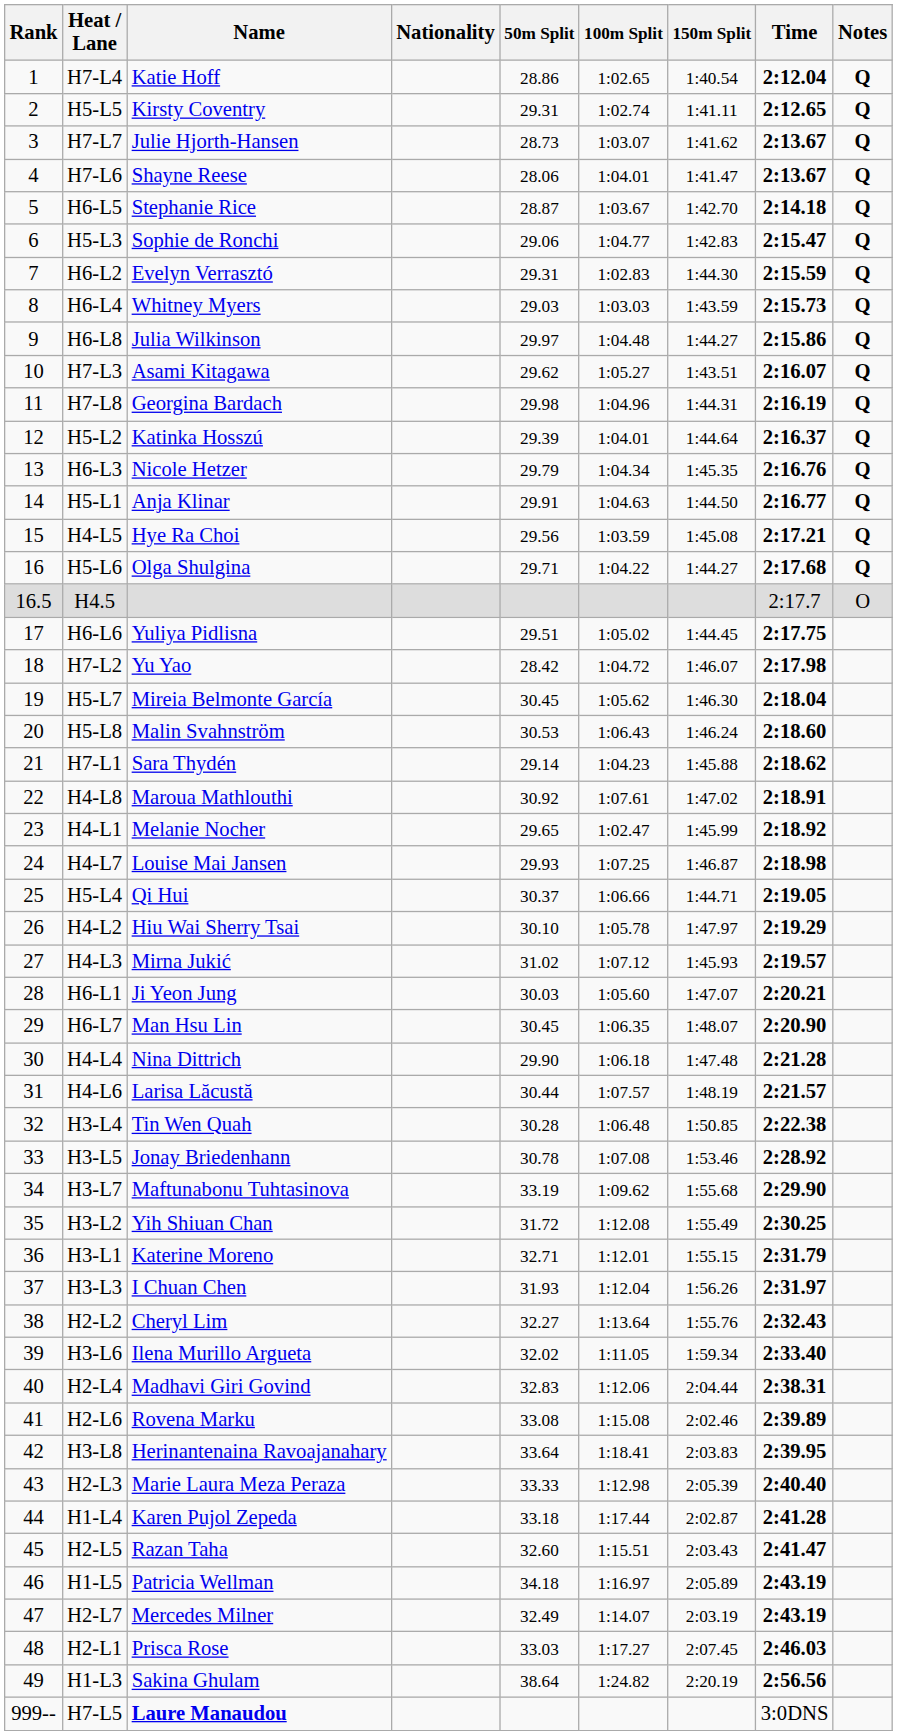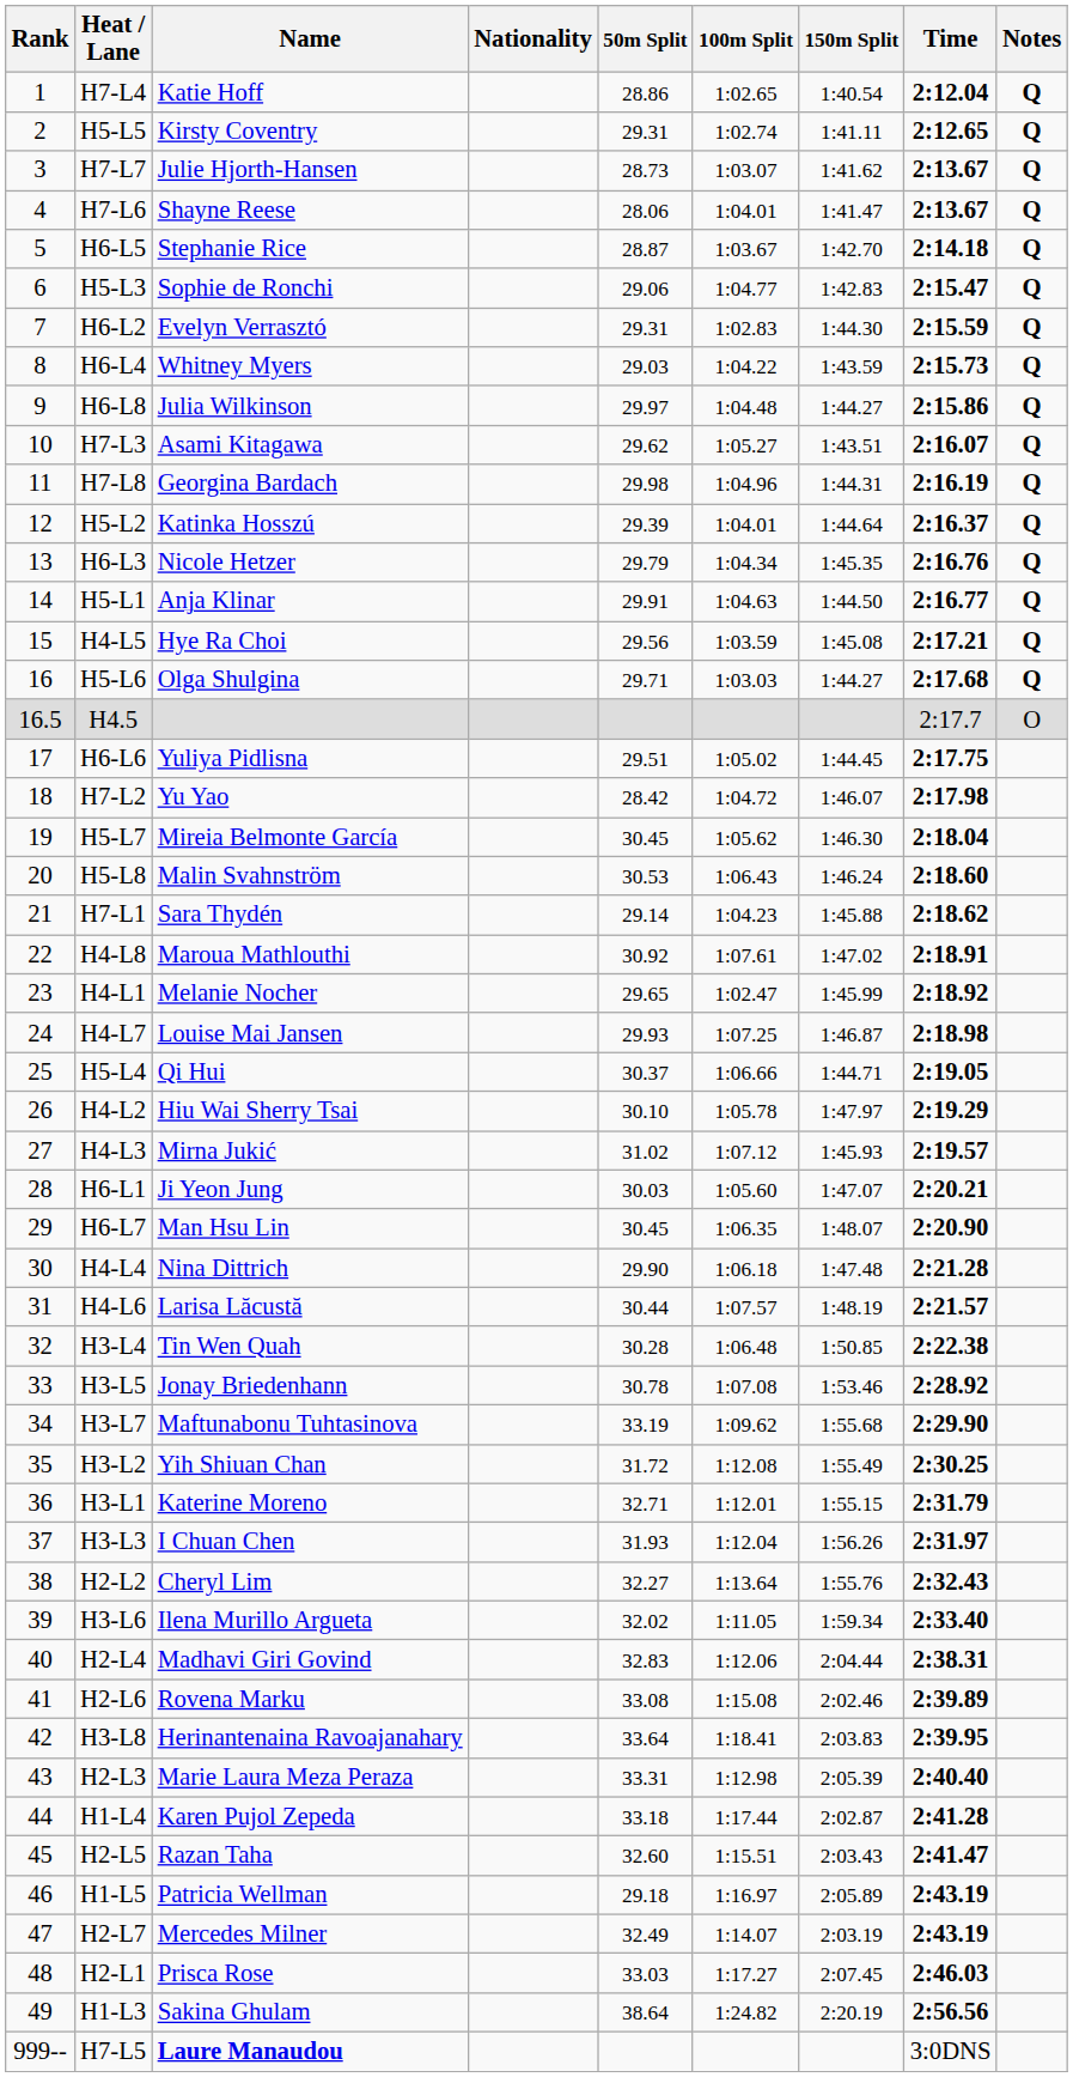 <table class="wikitable sortable" style="text-align:center">
 <tr>
 <th>Rank<br></th>
 <th>Heat /<br>Lane</th>
 <th>Name</th>
 <th>Nationality</th>
 <th><small>50m Split</small><br></th>
 <th><small>100m Split</small><br></th>
 <th><small>150m Split</small><br></th>
 <th>Time</th>
 <th>Notes</th>
 </tr>
 <tr>
 <td>1</td>
 <td>H7-L4</td>
 <td align=left><a href='#'>Katie Hoff</a></td>
 <td align=left></td>
 <td><small>28.86</small></td>
 <td><small>1:02.65</small></td>
 <td><small>1:40.54</small></td>
 <td><strong>2:12.04</strong></td>
 <td><strong>Q</strong></td>
 </tr>
 <tr>
 <td>2</td>
 <td>H5-L5</td>
 <td align=left><a href='#'>Kirsty Coventry</a></td>
 <td align=left></td>
 <td><small>29.31</small></td>
 <td><small>1:02.74</small></td>
 <td><small>1:41.11</small></td>
 <td><strong>2:12.65</strong></td>
 <td><strong>Q</strong></td>
 </tr>
 <tr>
 <td>3</td>
 <td>H7-L7</td>
 <td align=left><a href='#'>Julie Hjorth-Hansen</a></td>
 <td align=left></td>
 <td><small>28.73</small></td>
 <td><small>1:03.07</small></td>
 <td><small>1:41.62</small></td>
 <td><strong>2:13.67</strong></td>
 <td><strong>Q</strong></td>
 </tr>
 <tr>
 <td>4</td>
 <td>H7-L6</td>
 <td align=left><a href='#'>Shayne Reese</a></td>
 <td align=left></td>
 <td><small>28.06</small></td>
 <td><small>1:04.01</small></td>
 <td><small>1:41.47</small></td>
 <td><strong>2:13.67</strong></td>
 <td><strong>Q</strong></td>
 </tr>
 <tr>
 <td>5</td>
 <td>H6-L5</td>
 <td align=left><a href='#'>Stephanie Rice</a></td>
 <td align=left></td>
 <td><small>28.87</small></td>
 <td><small>1:03.67</small></td>
 <td><small>1:42.70</small></td>
 <td><strong>2:14.18</strong></td>
 <td><strong>Q</strong></td>
 </tr>
 <tr>
 <td>6</td>
 <td>H5-L3</td>
 <td align=left><a href='#'>Sophie de Ronchi</a></td>
 <td align=left></td>
 <td><small>29.06</small></td>
 <td><small>1:04.77</small></td>
 <td><small>1:42.83</small></td>
 <td><strong>2:15.47</strong></td>
 <td><strong>Q</strong></td>
 </tr>
 <tr>
 <td>7</td>
 <td>H6-L2</td>
 <td align=left><a href='#'>Evelyn Verrasztó</a></td>
 <td align=left></td>
 <td><small>29.31</small></td>
 <td><small>1:02.83</small></td>
 <td><small>1:44.30</small></td>
 <td><strong>2:15.59</strong></td>
 <td><strong>Q</strong></td>
 </tr>
 <tr>
 <td>8</td>
 <td>H6-L4</td>
 <td align=left><a href='#'>Whitney Myers</a></td>
 <td align=left></td>
 <td><small>29.03</small></td>
-<td><small>1:03.03</small></td>
+<td><small>1:04.22</small></td>
 <td><small>1:43.59</small></td>
 <td><strong>2:15.73</strong></td>
 <td><strong>Q</strong></td>
 </tr>
 <tr>
 <td>9</td>
 <td>H6-L8</td>
 <td align=left><a href='#'>Julia Wilkinson</a></td>
 <td align=left></td>
 <td><small>29.97</small></td>
 <td><small>1:04.48</small></td>
 <td><small>1:44.27</small></td>
 <td><strong>2:15.86</strong></td>
 <td><strong>Q</strong></td>
 </tr>
 <tr>
 <td>10</td>
 <td>H7-L3</td>
 <td align=left><a href='#'>Asami Kitagawa</a></td>
 <td align=left></td>
 <td><small>29.62</small></td>
 <td><small>1:05.27</small></td>
 <td><small>1:43.51</small></td>
 <td><strong>2:16.07</strong></td>
 <td><strong>Q</strong></td>
 </tr>
 <tr>
 <td>11</td>
 <td>H7-L8</td>
 <td align=left><a href='#'>Georgina Bardach</a></td>
 <td align=left></td>
 <td><small>29.98</small></td>
 <td><small>1:04.96</small></td>
 <td><small>1:44.31</small></td>
 <td><strong>2:16.19</strong></td>
 <td><strong>Q</strong></td>
 </tr>
 <tr>
 <td>12</td>
 <td>H5-L2</td>
 <td align=left><a href='#'>Katinka Hosszú</a></td>
 <td align=left></td>
 <td><small>29.39</small></td>
 <td><small>1:04.01</small></td>
 <td><small>1:44.64</small></td>
 <td><strong>2:16.37</strong></td>
 <td><strong>Q</strong></td>
 </tr>
 <tr>
 <td>13</td>
 <td>H6-L3</td>
 <td align=left><a href='#'>Nicole Hetzer</a></td>
 <td align=left></td>
 <td><small>29.79</small></td>
 <td><small>1:04.34</small></td>
 <td><small>1:45.35</small></td>
 <td><strong>2:16.76</strong></td>
 <td><strong>Q</strong></td>
 </tr>
 <tr>
 <td>14</td>
 <td>H5-L1</td>
 <td align=left><a href='#'>Anja Klinar</a></td>
 <td align=left></td>
 <td><small>29.91</small></td>
 <td><small>1:04.63</small></td>
 <td><small>1:44.50</small></td>
 <td><strong>2:16.77</strong></td>
 <td><strong>Q</strong></td>
 </tr>
 <tr>
 <td>15</td>
 <td>H4-L5</td>
 <td align=left><a href='#'>Hye Ra Choi</a></td>
 <td align=left></td>
 <td><small>29.56</small></td>
 <td><small>1:03.59</small></td>
 <td><small>1:45.08</small></td>
 <td><strong>2:17.21</strong></td>
 <td><strong>Q</strong></td>
 </tr>
 <tr>
 <td>16</td>
 <td>H5-L6</td>
 <td align=left><a href='#'>Olga Shulgina</a></td>
 <td align=left></td>
 <td><small>29.71</small></td>
-<td><small>1:04.22</small></td>
+<td><small>1:03.03</small></td>
 <td><small>1:44.27</small></td>
 <td><strong>2:17.68</strong></td>
 <td><strong>Q</strong></td>
 </tr>
 <tr bgcolor=#DDDDDD>
 <td><span>16.5</span></td>
 <td><span>H4.5</span></td>
 <td></td>
 <td></td>
 <td></td>
 <td></td>
 <td></td>
 <td><span>2:17.7</span></td>
 <td><span>O</span></td>
 </tr>
 <tr>
 <td>17</td>
 <td>H6-L6</td>
 <td align=left><a href='#'>Yuliya Pidlisna</a></td>
 <td align=left></td>
 <td><small>29.51</small></td>
 <td><small>1:05.02</small></td>
 <td><small>1:44.45</small></td>
 <td><strong>2:17.75</strong></td>
 <td></td>
 </tr>
 <tr>
 <td>18</td>
 <td>H7-L2</td>
 <td align=left><a href='#'>Yu Yao</a></td>
 <td align=left></td>
 <td><small>28.42</small></td>
 <td><small>1:04.72</small></td>
 <td><small>1:46.07</small></td>
 <td><strong>2:17.98</strong></td>
 <td></td>
 </tr>
 <tr>
 <td>19</td>
 <td>H5-L7</td>
 <td align=left><a href='#'>Mireia Belmonte García</a></td>
 <td align=left></td>
 <td><small>30.45</small></td>
 <td><small>1:05.62</small></td>
 <td><small>1:46.30</small></td>
 <td><strong>2:18.04</strong></td>
 <td></td>
 </tr>
 <tr>
 <td>20</td>
 <td>H5-L8</td>
 <td align=left><a href='#'>Malin Svahnström</a></td>
 <td align=left></td>
 <td><small>30.53</small></td>
 <td><small>1:06.43</small></td>
 <td><small>1:46.24</small></td>
 <td><strong>2:18.60</strong></td>
 <td></td>
 </tr>
 <tr>
 <td>21</td>
 <td>H7-L1</td>
 <td align=left><a href='#'>Sara Thydén</a></td>
 <td align=left></td>
 <td><small>29.14</small></td>
 <td><small>1:04.23</small></td>
 <td><small>1:45.88</small></td>
 <td><strong>2:18.62</strong></td>
 <td></td>
 </tr>
 <tr>
 <td>22</td>
 <td>H4-L8</td>
 <td align=left><a href='#'>Maroua Mathlouthi</a></td>
 <td align=left></td>
 <td><small>30.92</small></td>
 <td><small>1:07.61</small></td>
 <td><small>1:47.02</small></td>
 <td><strong>2:18.91</strong></td>
 <td></td>
 </tr>
 <tr>
 <td>23</td>
 <td>H4-L1</td>
 <td align=left><a href='#'>Melanie Nocher</a></td>
 <td align=left></td>
 <td><small>29.65</small></td>
 <td><small>1:02.47</small></td>
 <td><small>1:45.99</small></td>
 <td><strong>2:18.92</strong></td>
 <td></td>
 </tr>
 <tr>
 <td>24</td>
 <td>H4-L7</td>
 <td align=left><a href='#'>Louise Mai Jansen</a></td>
 <td align=left></td>
 <td><small>29.93</small></td>
 <td><small>1:07.25</small></td>
 <td><small>1:46.87</small></td>
 <td><strong>2:18.98</strong></td>
 <td></td>
 </tr>
 <tr>
 <td>25</td>
 <td>H5-L4</td>
 <td align=left><a href='#'>Qi Hui</a></td>
 <td align=left></td>
 <td><small>30.37</small></td>
 <td><small>1:06.66</small></td>
 <td><small>1:44.71</small></td>
 <td><strong>2:19.05</strong></td>
 <td></td>
 </tr>
 <tr>
 <td>26</td>
 <td>H4-L2</td>
 <td align=left><a href='#'>Hiu Wai Sherry Tsai</a></td>
 <td align=left></td>
 <td><small>30.10</small></td>
 <td><small>1:05.78</small></td>
 <td><small>1:47.97</small></td>
 <td><strong>2:19.29</strong></td>
 <td></td>
 </tr>
 <tr>
 <td>27</td>
 <td>H4-L3</td>
 <td align=left><a href='#'>Mirna Jukić</a></td>
 <td align=left></td>
 <td><small>31.02</small></td>
 <td><small>1:07.12</small></td>
 <td><small>1:45.93</small></td>
 <td><strong>2:19.57</strong></td>
 <td></td>
 </tr>
 <tr>
 <td>28</td>
 <td>H6-L1</td>
 <td align=left><a href='#'>Ji Yeon Jung</a></td>
 <td align=left></td>
 <td><small>30.03</small></td>
 <td><small>1:05.60</small></td>
 <td><small>1:47.07</small></td>
 <td><strong>2:20.21</strong></td>
 <td></td>
 </tr>
 <tr>
 <td>29</td>
 <td>H6-L7</td>
 <td align=left><a href='#'>Man Hsu Lin</a></td>
 <td align=left></td>
 <td><small>30.45</small></td>
 <td><small>1:06.35</small></td>
 <td><small>1:48.07</small></td>
 <td><strong>2:20.90</strong></td>
 <td></td>
 </tr>
 <tr>
 <td>30</td>
 <td>H4-L4</td>
 <td align=left><a href='#'>Nina Dittrich</a></td>
 <td align=left></td>
 <td><small>29.90</small></td>
 <td><small>1:06.18</small></td>
 <td><small>1:47.48</small></td>
 <td><strong>2:21.28</strong></td>
 <td></td>
 </tr>
 <tr>
 <td>31</td>
 <td>H4-L6</td>
 <td align=left><a href='#'>Larisa Lăcustă</a></td>
 <td align=left></td>
 <td><small>30.44</small></td>
 <td><small>1:07.57</small></td>
 <td><small>1:48.19</small></td>
 <td><strong>2:21.57</strong></td>
 <td></td>
 </tr>
 <tr>
 <td>32</td>
 <td>H3-L4</td>
 <td align=left><a href='#'>Tin Wen Quah</a></td>
 <td align=left></td>
 <td><small>30.28</small></td>
 <td><small>1:06.48</small></td>
 <td><small>1:50.85</small></td>
 <td><strong>2:22.38</strong></td>
 <td></td>
 </tr>
 <tr>
 <td>33</td>
 <td>H3-L5</td>
 <td align=left><a href='#'>Jonay Briedenhann</a></td>
 <td align=left></td>
 <td><small>30.78</small></td>
 <td><small>1:07.08</small></td>
 <td><small>1:53.46</small></td>
 <td><strong>2:28.92</strong></td>
 <td></td>
 </tr>
 <tr>
 <td>34</td>
 <td>H3-L7</td>
 <td align=left><a href='#'>Maftunabonu Tuhtasinova</a></td>
 <td align=left></td>
 <td><small>33.19</small></td>
 <td><small>1:09.62</small></td>
 <td><small>1:55.68</small></td>
 <td><strong>2:29.90</strong></td>
 <td></td>
 </tr>
 <tr>
 <td>35</td>
 <td>H3-L2</td>
 <td align=left><a href='#'>Yih Shiuan Chan</a></td>
 <td align=left></td>
 <td><small>31.72</small></td>
 <td><small>1:12.08</small></td>
 <td><small>1:55.49</small></td>
 <td><strong>2:30.25</strong></td>
 <td></td>
 </tr>
 <tr>
 <td>36</td>
 <td>H3-L1</td>
 <td align=left><a href='#'>Katerine Moreno</a></td>
 <td align=left></td>
 <td><small>32.71</small></td>
 <td><small>1:12.01</small></td>
 <td><small>1:55.15</small></td>
 <td><strong>2:31.79</strong></td>
 <td></td>
 </tr>
 <tr>
 <td>37</td>
 <td>H3-L3</td>
 <td align=left><a href='#'>I Chuan Chen</a></td>
 <td align=left></td>
 <td><small>31.93</small></td>
 <td><small>1:12.04</small></td>
 <td><small>1:56.26</small></td>
 <td><strong>2:31.97</strong></td>
 <td></td>
 </tr>
 <tr>
 <td>38</td>
 <td>H2-L2</td>
 <td align=left><a href='#'>Cheryl Lim</a></td>
 <td align=left></td>
 <td><small>32.27</small></td>
 <td><small>1:13.64</small></td>
 <td><small>1:55.76</small></td>
 <td><strong>2:32.43</strong></td>
 <td></td>
 </tr>
 <tr>
 <td>39</td>
 <td>H3-L6</td>
 <td align=left><a href='#'>Ilena Murillo Argueta</a></td>
 <td align=left></td>
 <td><small>32.02</small></td>
 <td><small>1:11.05</small></td>
 <td><small>1:59.34</small></td>
 <td><strong>2:33.40</strong></td>
 <td></td>
 </tr>
 <tr>
 <td>40</td>
 <td>H2-L4</td>
 <td align=left><a href='#'>Madhavi Giri Govind</a></td>
 <td align=left></td>
 <td><small>32.83</small></td>
 <td><small>1:12.06</small></td>
 <td><small>2:04.44</small></td>
 <td><strong>2:38.31</strong></td>
 <td></td>
 </tr>
 <tr>
 <td>41</td>
 <td>H2-L6</td>
 <td align=left><a href='#'>Rovena Marku</a></td>
 <td align=left></td>
 <td><small>33.08</small></td>
 <td><small>1:15.08</small></td>
 <td><small>2:02.46</small></td>
 <td><strong>2:39.89</strong></td>
 <td></td>
 </tr>
 <tr>
 <td>42</td>
 <td>H3-L8</td>
 <td align=left><a href='#'>Herinantenaina Ravoajanahary</a></td>
 <td align=left></td>
 <td><small>33.64</small></td>
 <td><small>1:18.41</small></td>
 <td><small>2:03.83</small></td>
 <td><strong>2:39.95</strong></td>
 <td></td>
 </tr>
 <tr>
 <td>43</td>
 <td>H2-L3</td>
 <td align=left><a href='#'>Marie Laura Meza Peraza</a></td>
 <td align=left></td>
-<td><small>33.33</small></td>
+<td><small>33.31</small></td>
 <td><small>1:12.98</small></td>
 <td><small>2:05.39</small></td>
 <td><strong>2:40.40</strong></td>
 <td></td>
 </tr>
 <tr>
 <td>44</td>
 <td>H1-L4</td>
 <td align=left><a href='#'>Karen Pujol Zepeda</a></td>
 <td align=left></td>
 <td><small>33.18</small></td>
 <td><small>1:17.44</small></td>
 <td><small>2:02.87</small></td>
 <td><strong>2:41.28</strong></td>
 <td></td>
 </tr>
 <tr>
 <td>45</td>
 <td>H2-L5</td>
 <td align=left><a href='#'>Razan Taha</a></td>
 <td align=left></td>
 <td><small>32.60</small></td>
 <td><small>1:15.51</small></td>
 <td><small>2:03.43</small></td>
 <td><strong>2:41.47</strong></td>
 <td></td>
 </tr>
 <tr>
 <td>46</td>
 <td>H1-L5</td>
 <td align=left><a href='#'>Patricia Wellman</a></td>
 <td align=left></td>
-<td><small>34.18</small></td>
+<td><small>29.18</small></td>
 <td><small>1:16.97</small></td>
 <td><small>2:05.89</small></td>
 <td><strong>2:43.19</strong></td>
 <td></td>
 </tr>
 <tr>
 <td>47</td>
 <td>H2-L7</td>
 <td align=left><a href='#'>Mercedes Milner</a></td>
 <td align=left></td>
 <td><small>32.49</small></td>
 <td><small>1:14.07</small></td>
 <td><small>2:03.19</small></td>
 <td><strong>2:43.19</strong></td>
 <td></td>
 </tr>
 <tr>
 <td>48</td>
 <td>H2-L1</td>
 <td align=left><a href='#'>Prisca Rose</a></td>
 <td align=left></td>
 <td><small>33.03</small></td>
 <td><small>1:17.27</small></td>
 <td><small>2:07.45</small></td>
 <td><strong>2:46.03</strong></td>
 <td></td>
 </tr>
 <tr>
 <td>49</td>
 <td>H1-L3</td>
 <td align=left><a href='#'>Sakina Ghulam</a></td>
 <td align=left></td>
 <td><small>38.64</small></td>
 <td><small>1:24.82</small></td>
 <td><small>2:20.19</small></td>
 <td><strong>2:56.56</strong></td>
 <td></td>
 </tr>
 <tr>
 <td><span>999</span>--</td>
 <td>H7-L5</td>
 <td align=left><strong><a href='#'>Laure Manaudou</a></strong></td>
 <td align=left></td>
 <td></td>
 <td></td>
 <td></td>
 <td><span>3:0</span>DNS</td>
 <td></td>
 </tr>
 <tr>
 </tr>
 </table>
